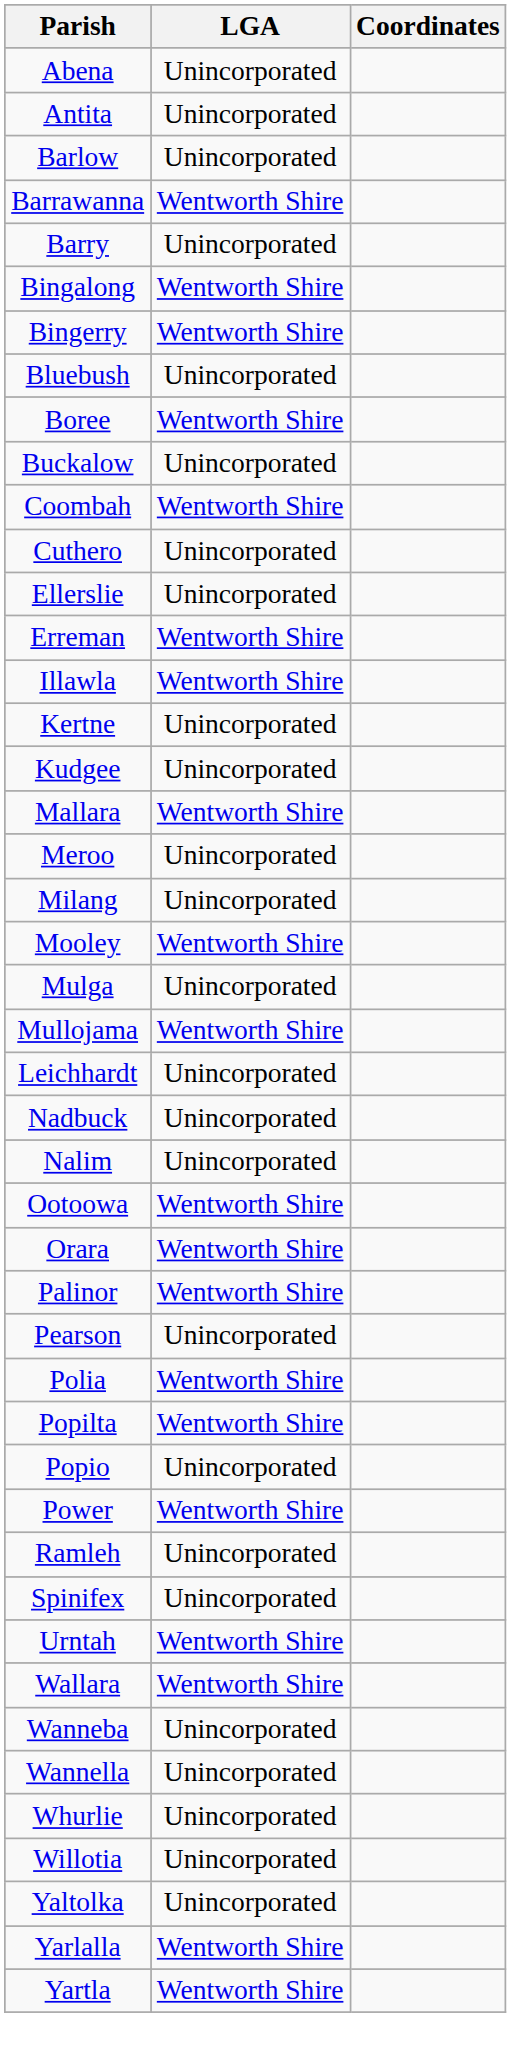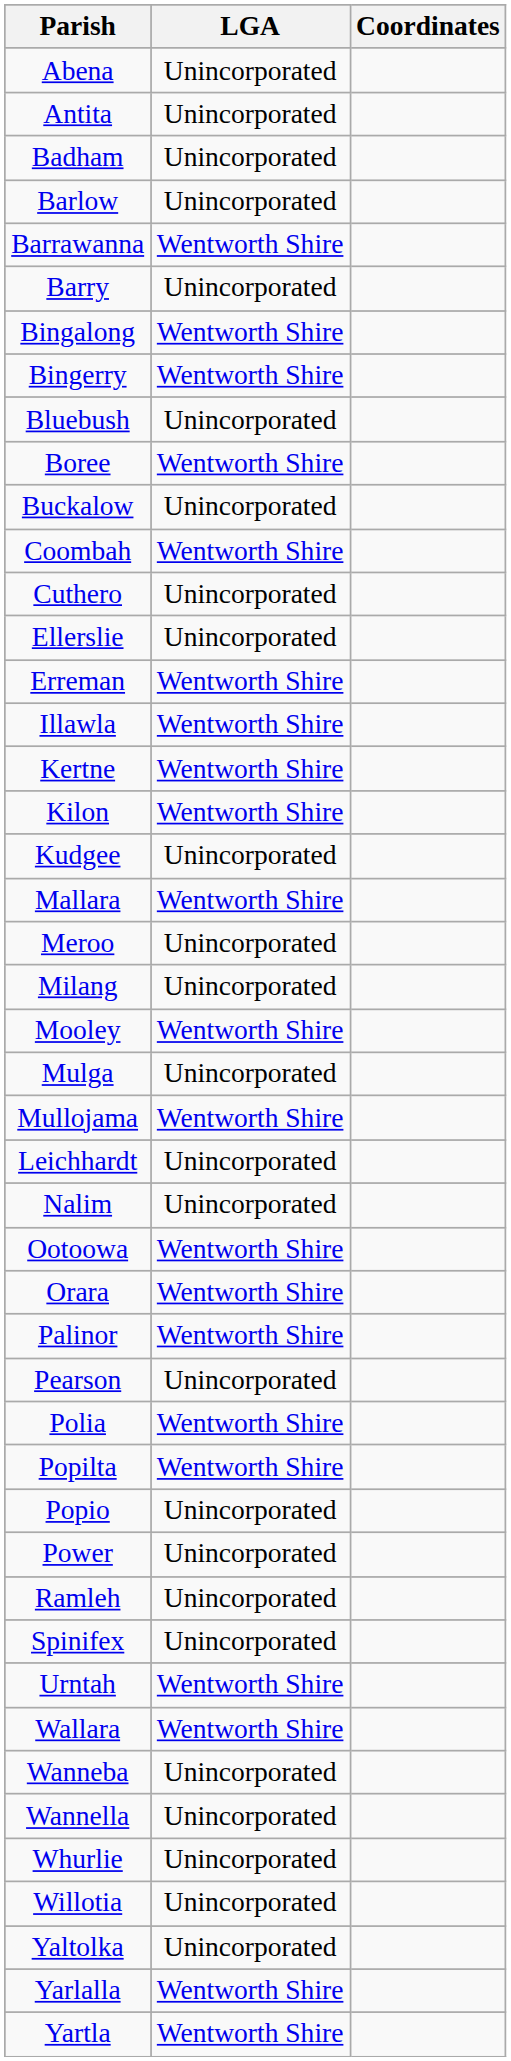 <table class="wikitable" style="text-align:center">
 <tr>
 <th>Parish</th>
 <th>LGA</th>
 <th>Coordinates</th>
 </tr>
 <tr>
 <td><a href='#'>Abena</a></td>
 <td>Unincorporated</td>
 <td></td>
 </tr>
 <tr>
 <td><a href='#'>Antita</a></td>
+<td>Unincorporated</td>
+<td></td>
+</tr>
+<tr>
+<td><a href='#'>Badham</a></td>
 <td>Unincorporated</td>
 <td></td>
 </tr>
 <tr>
 <td><a href='#'>Barlow</a></td>
 <td>Unincorporated</td>
 <td></td>
 </tr>
 <tr>
 <td><a href='#'>Barrawanna</a></td>
 <td><a href='#'>Wentworth Shire</a></td>
 <td></td>
 </tr>
 <tr>
 <td><a href='#'>Barry</a></td>
 <td>Unincorporated</td>
 <td></td>
 </tr>
 <tr>
 <td><a href='#'>Bingalong</a></td>
 <td><a href='#'>Wentworth Shire</a></td>
 <td></td>
 </tr>
 <tr>
 <td><a href='#'>Bingerry</a></td>
 <td><a href='#'>Wentworth Shire</a></td>
 <td></td>
 </tr>
 <tr>
 <td><a href='#'>Bluebush</a></td>
 <td>Unincorporated</td>
 <td></td>
 </tr>
 <tr>
 <td><a href='#'>Boree</a></td>
 <td><a href='#'>Wentworth Shire</a></td>
 <td></td>
 </tr>
 <tr>
 <td><a href='#'>Buckalow</a></td>
 <td>Unincorporated</td>
 <td></td>
 </tr>
 <tr>
 <td><a href='#'>Coombah</a></td>
 <td><a href='#'>Wentworth Shire</a></td>
 <td></td>
 </tr>
 <tr>
 <td><a href='#'>Cuthero</a></td>
 <td>Unincorporated</td>
 <td></td>
 </tr>
 <tr>
 <td><a href='#'>Ellerslie</a></td>
 <td>Unincorporated</td>
 <td></td>
 </tr>
 <tr>
 <td><a href='#'>Erreman</a></td>
 <td><a href='#'>Wentworth Shire</a></td>
 <td></td>
 </tr>
 <tr>
 <td><a href='#'>Illawla</a></td>
 <td><a href='#'>Wentworth Shire</a></td>
 <td></td>
 </tr>
 <tr>
 <td><a href='#'>Kertne</a></td>
-<td>Unincorporated</td>
+<td><a href='#'>Wentworth Shire</a></td>
+<td></td>
+</tr>
+<tr>
+<td><a href='#'>Kilon</a></td>
+<td><a href='#'>Wentworth Shire</a></td>
 <td></td>
 </tr>
 <tr>
 <td><a href='#'>Kudgee</a></td>
 <td>Unincorporated</td>
 <td></td>
 </tr>
 <tr>
 <td><a href='#'>Mallara</a></td>
 <td><a href='#'>Wentworth Shire</a></td>
 <td></td>
 </tr>
 <tr>
 <td><a href='#'>Meroo</a></td>
 <td>Unincorporated</td>
 <td></td>
 </tr>
 <tr>
 <td><a href='#'>Milang</a></td>
 <td>Unincorporated</td>
 <td></td>
 </tr>
 <tr>
 <td><a href='#'>Mooley</a></td>
 <td><a href='#'>Wentworth Shire</a></td>
 <td></td>
 </tr>
 <tr>
 <td><a href='#'>Mulga</a></td>
 <td>Unincorporated</td>
 <td></td>
 </tr>
 <tr>
 <td><a href='#'>Mullojama</a></td>
 <td><a href='#'>Wentworth Shire</a></td>
 <td></td>
 </tr>
 <tr>
 <td><a href='#'>Leichhardt</a></td>
-<td>Unincorporated</td>
-<td></td>
-</tr>
-<tr>
-<td><a href='#'>Nadbuck</a></td>
 <td>Unincorporated</td>
 <td></td>
 </tr>
 <tr>
 <td><a href='#'>Nalim</a></td>
 <td>Unincorporated</td>
 <td></td>
 </tr>
 <tr>
 <td><a href='#'>Ootoowa</a></td>
 <td><a href='#'>Wentworth Shire</a></td>
 <td></td>
 </tr>
 <tr>
 <td><a href='#'>Orara</a></td>
 <td><a href='#'>Wentworth Shire</a></td>
 <td></td>
 </tr>
 <tr>
 <td><a href='#'>Palinor</a></td>
 <td><a href='#'>Wentworth Shire</a></td>
 <td></td>
 </tr>
 <tr>
 <td><a href='#'>Pearson</a></td>
 <td>Unincorporated</td>
 <td></td>
 </tr>
 <tr>
 <td><a href='#'>Polia</a></td>
 <td><a href='#'>Wentworth Shire</a></td>
 <td></td>
 </tr>
 <tr>
 <td><a href='#'>Popilta</a></td>
 <td><a href='#'>Wentworth Shire</a></td>
 <td></td>
 </tr>
 <tr>
 <td><a href='#'>Popio</a></td>
 <td>Unincorporated</td>
 <td></td>
 </tr>
 <tr>
 <td><a href='#'>Power</a></td>
-<td><a href='#'>Wentworth Shire</a></td>
+<td>Unincorporated</td>
 <td></td>
 </tr>
 <tr>
 <td><a href='#'>Ramleh</a></td>
 <td>Unincorporated</td>
 <td></td>
 </tr>
 <tr>
 <td><a href='#'>Spinifex</a></td>
 <td>Unincorporated</td>
 <td></td>
 </tr>
 <tr>
 <td><a href='#'>Urntah</a></td>
 <td><a href='#'>Wentworth Shire</a></td>
 <td></td>
 </tr>
 <tr>
 <td><a href='#'>Wallara</a></td>
 <td><a href='#'>Wentworth Shire</a></td>
 <td></td>
 </tr>
 <tr>
 <td><a href='#'>Wanneba</a></td>
 <td>Unincorporated</td>
 <td></td>
 </tr>
 <tr>
 <td><a href='#'>Wannella</a></td>
 <td>Unincorporated</td>
 <td></td>
 </tr>
 <tr>
 <td><a href='#'>Whurlie</a></td>
 <td>Unincorporated</td>
 <td></td>
 </tr>
 <tr>
 <td><a href='#'>Willotia</a></td>
 <td>Unincorporated</td>
 <td></td>
 </tr>
 <tr>
 <td><a href='#'>Yaltolka</a></td>
 <td>Unincorporated</td>
 <td></td>
 </tr>
 <tr>
 <td><a href='#'>Yarlalla</a></td>
 <td><a href='#'>Wentworth Shire</a></td>
 <td></td>
 </tr>
 <tr>
 <td><a href='#'>Yartla</a></td>
 <td><a href='#'>Wentworth Shire</a></td>
 <td></td>
 </tr>
 </table>
